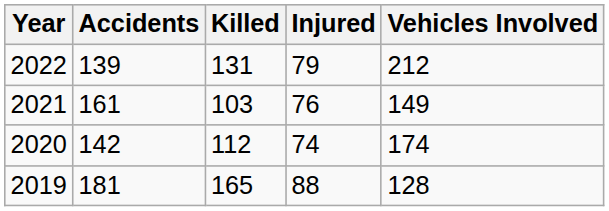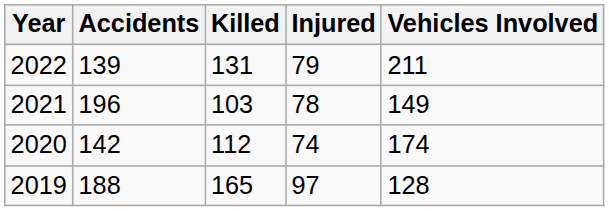 <table class = "wikitable sortable">
 <tr>
 <th>Year</th>
 <th>Accidents</th>
 <th>Killed</th>
 <th>Injured</th>
 <th>Vehicles Involved</th>
 </tr>
 <tr>
 <td>2022</td>
 <td>139</td>
 <td>131</td>
 <td>79</td>
-<td>212</td>
+<td>211</td>
 </tr>
 <tr>
 <td>2021</td>
-<td>161</td>
+<td>196</td>
 <td>103</td>
-<td>76</td>
+<td>78</td>
 <td>149</td>
 </tr>
 <tr>
 <td>2020</td>
 <td>142</td>
 <td>112</td>
 <td>74</td>
 <td>174</td>
 </tr>
 <tr>
 <td>2019</td>
-<td>181</td>
+<td>188</td>
 <td>165</td>
-<td>88</td>
+<td>97</td>
 <td>128</td>
 </tr>
 </table>
